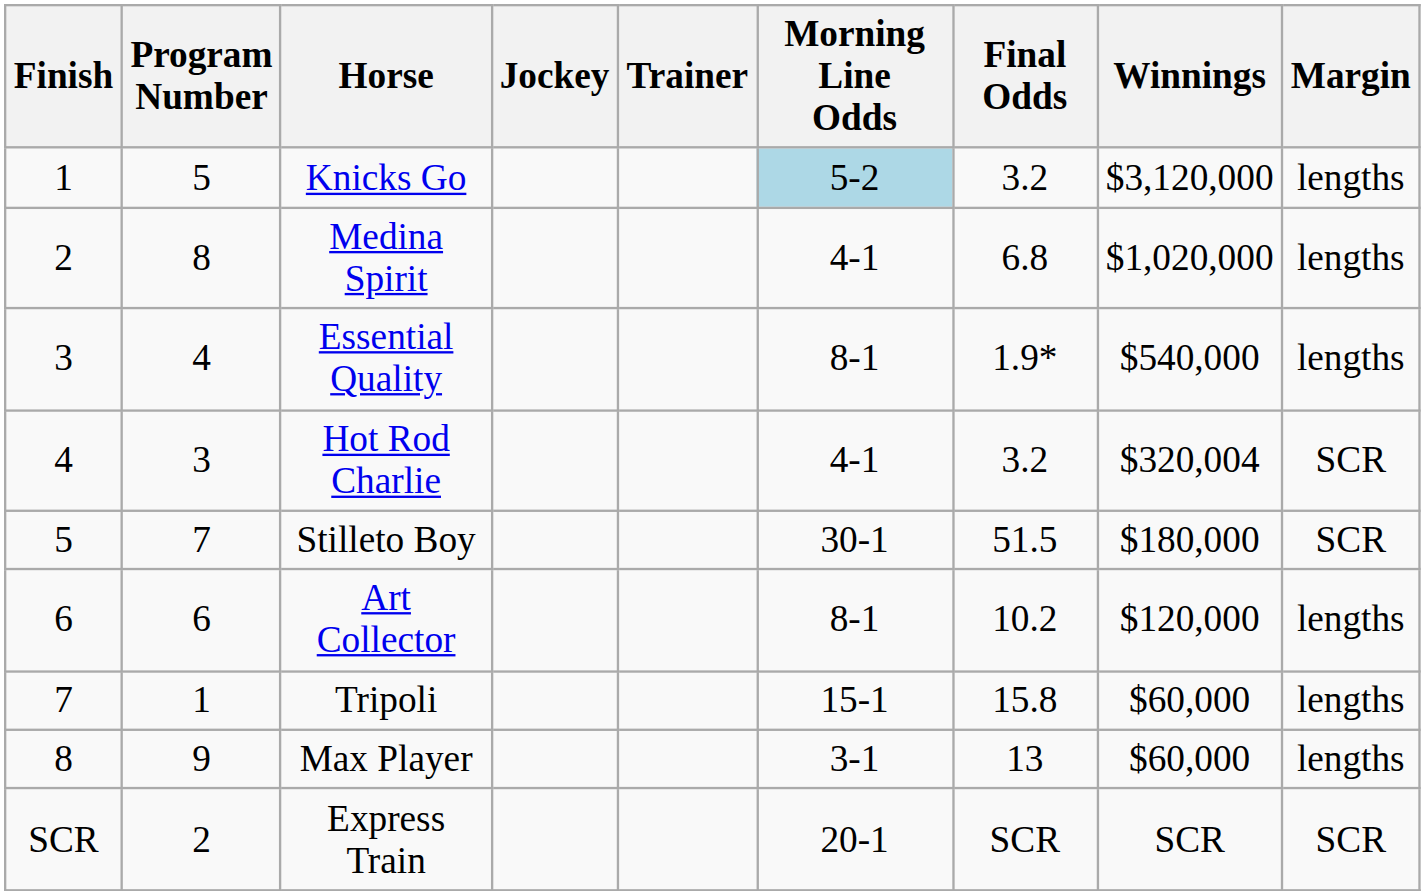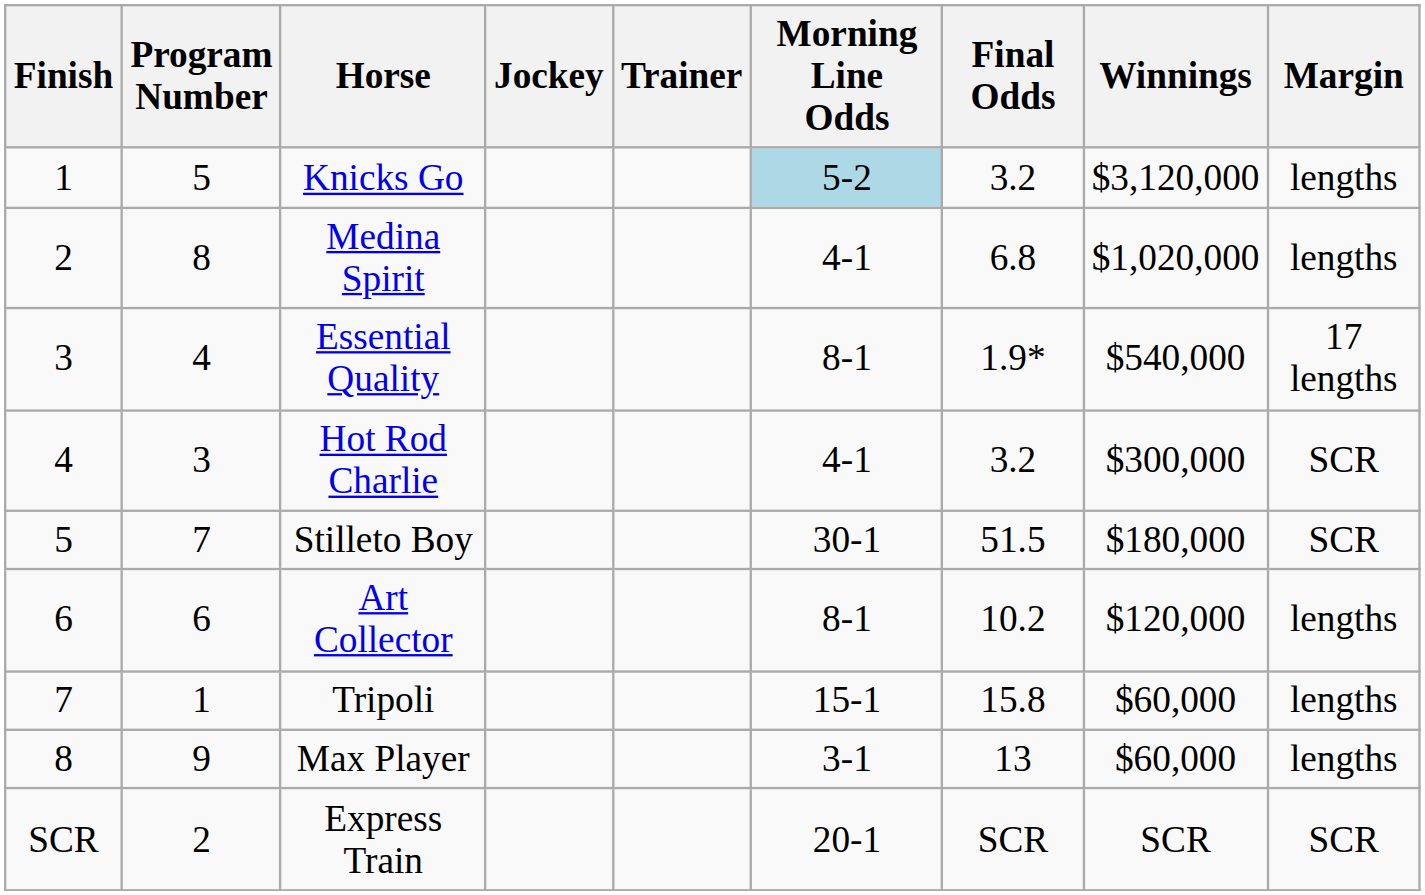 <table class="wikitable sortable" style="text-align:center">
 <tr>
 <th>Finish</th>
 <th>Program<br>Number</th>
 <th>Horse</th>
 <th>Jockey</th>
 <th>Trainer</th>
 <th>Morning Line<br>Odds</th>
 <th>Final Odds</th>
 <th>Winnings</th>
 <th>Margin</th>
 </tr>
 <tr>
 <td>1</td>
 <td>5</td>
 <td><a href='#'>Knicks Go</a></td>
 <td></td>
 <td></td>
 <td style="background: lightblue;">5-2</td>
 <td>3.2</td>
 <td>$3,120,000</td>
 <td> lengths</td>
 </tr>
 <tr>
 <td>2</td>
 <td>8</td>
 <td><a href='#'>Medina Spirit</a></td>
 <td></td>
 <td></td>
 <td>4-1</td>
 <td>6.8</td>
 <td>$1,020,000</td>
 <td> lengths</td>
 </tr>
 <tr>
 <td>3</td>
 <td>4</td>
 <td><a href='#'>Essential Quality</a></td>
 <td></td>
 <td></td>
 <td>8-1</td>
 <td>1.9*</td>
 <td>$540,000</td>
-<td> lengths</td>
+<td>17 lengths</td>
 </tr>
 <tr>
 <td>4</td>
 <td>3</td>
 <td><a href='#'>Hot Rod Charlie</a></td>
 <td></td>
 <td></td>
 <td>4-1</td>
 <td>3.2</td>
-<td>$320,004</td>
+<td>$300,000</td>
 <td>SCR</td>
 </tr>
 <tr>
 <td>5</td>
 <td>7</td>
 <td>Stilleto Boy</td>
 <td></td>
 <td></td>
 <td>30-1</td>
 <td>51.5</td>
 <td>$180,000</td>
 <td>SCR</td>
 </tr>
 <tr>
 <td>6</td>
 <td>6</td>
 <td><a href='#'>Art Collector</a></td>
 <td></td>
 <td></td>
 <td>8-1</td>
 <td>10.2</td>
 <td>$120,000</td>
 <td> lengths</td>
 </tr>
 <tr>
 <td>7</td>
 <td>1</td>
 <td>Tripoli</td>
 <td></td>
 <td></td>
 <td>15-1</td>
 <td>15.8</td>
 <td>$60,000</td>
 <td> lengths</td>
 </tr>
 <tr>
 <td>8</td>
 <td>9</td>
 <td>Max Player</td>
 <td></td>
 <td></td>
 <td>3-1</td>
 <td>13</td>
 <td>$60,000</td>
 <td> lengths</td>
 </tr>
 <tr>
 <td>SCR</td>
 <td>2</td>
 <td>Express Train</td>
 <td></td>
 <td></td>
 <td>20-1</td>
 <td>SCR</td>
 <td>SCR</td>
 <td>SCR</td>
 </tr>
 <tr>
 </tr>
 </table>
